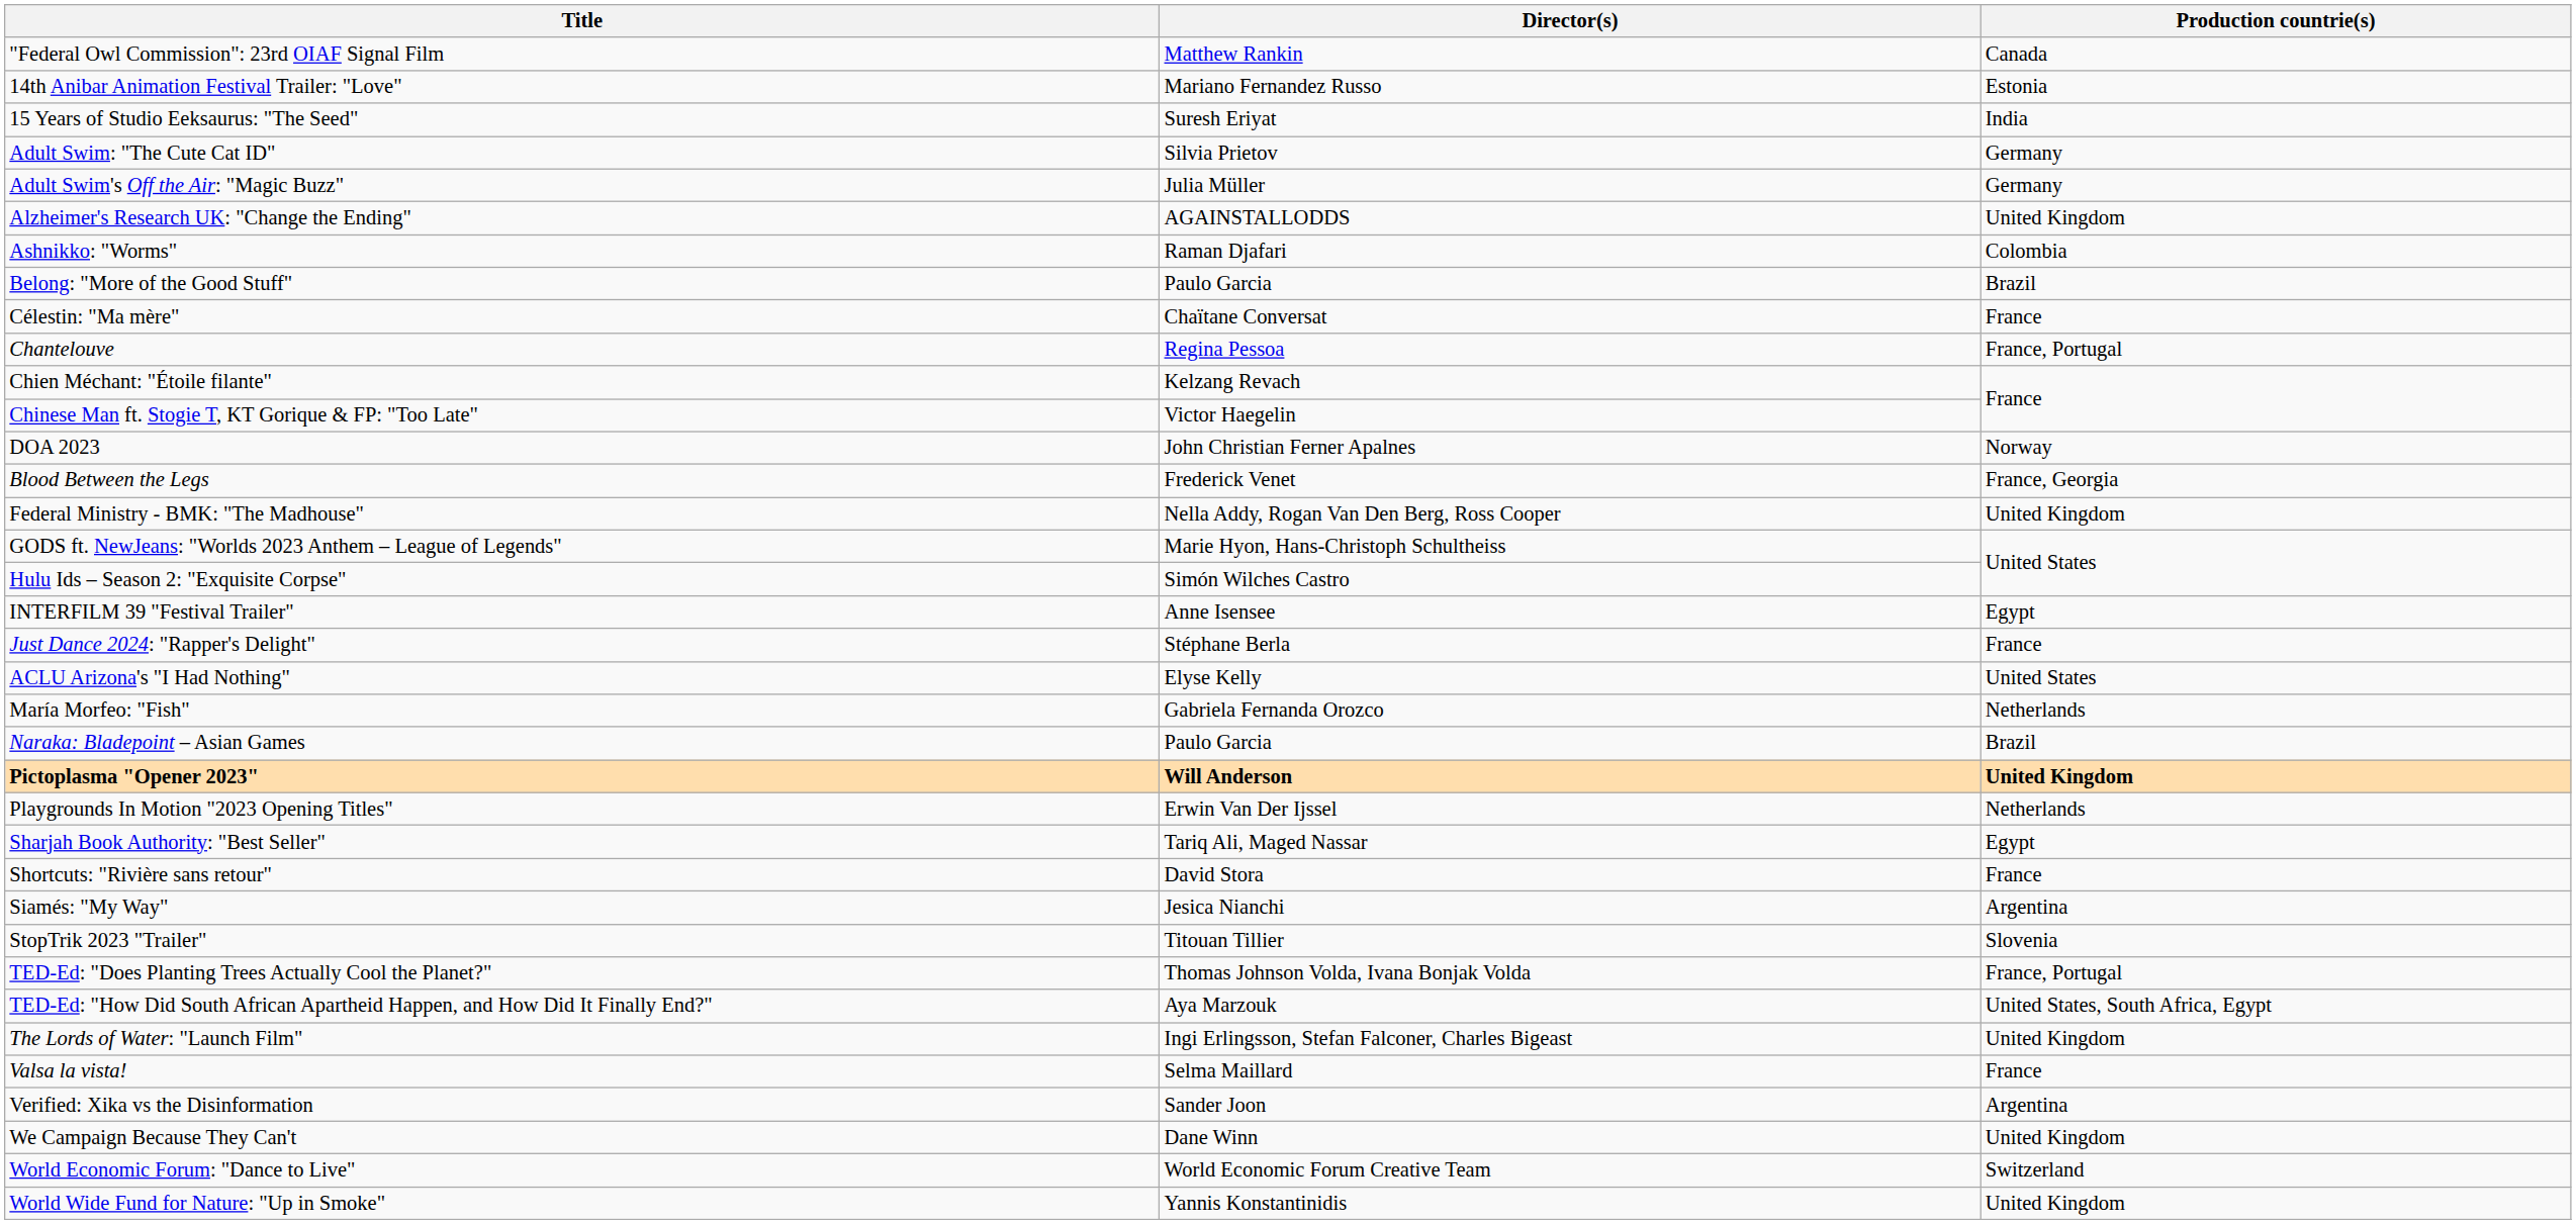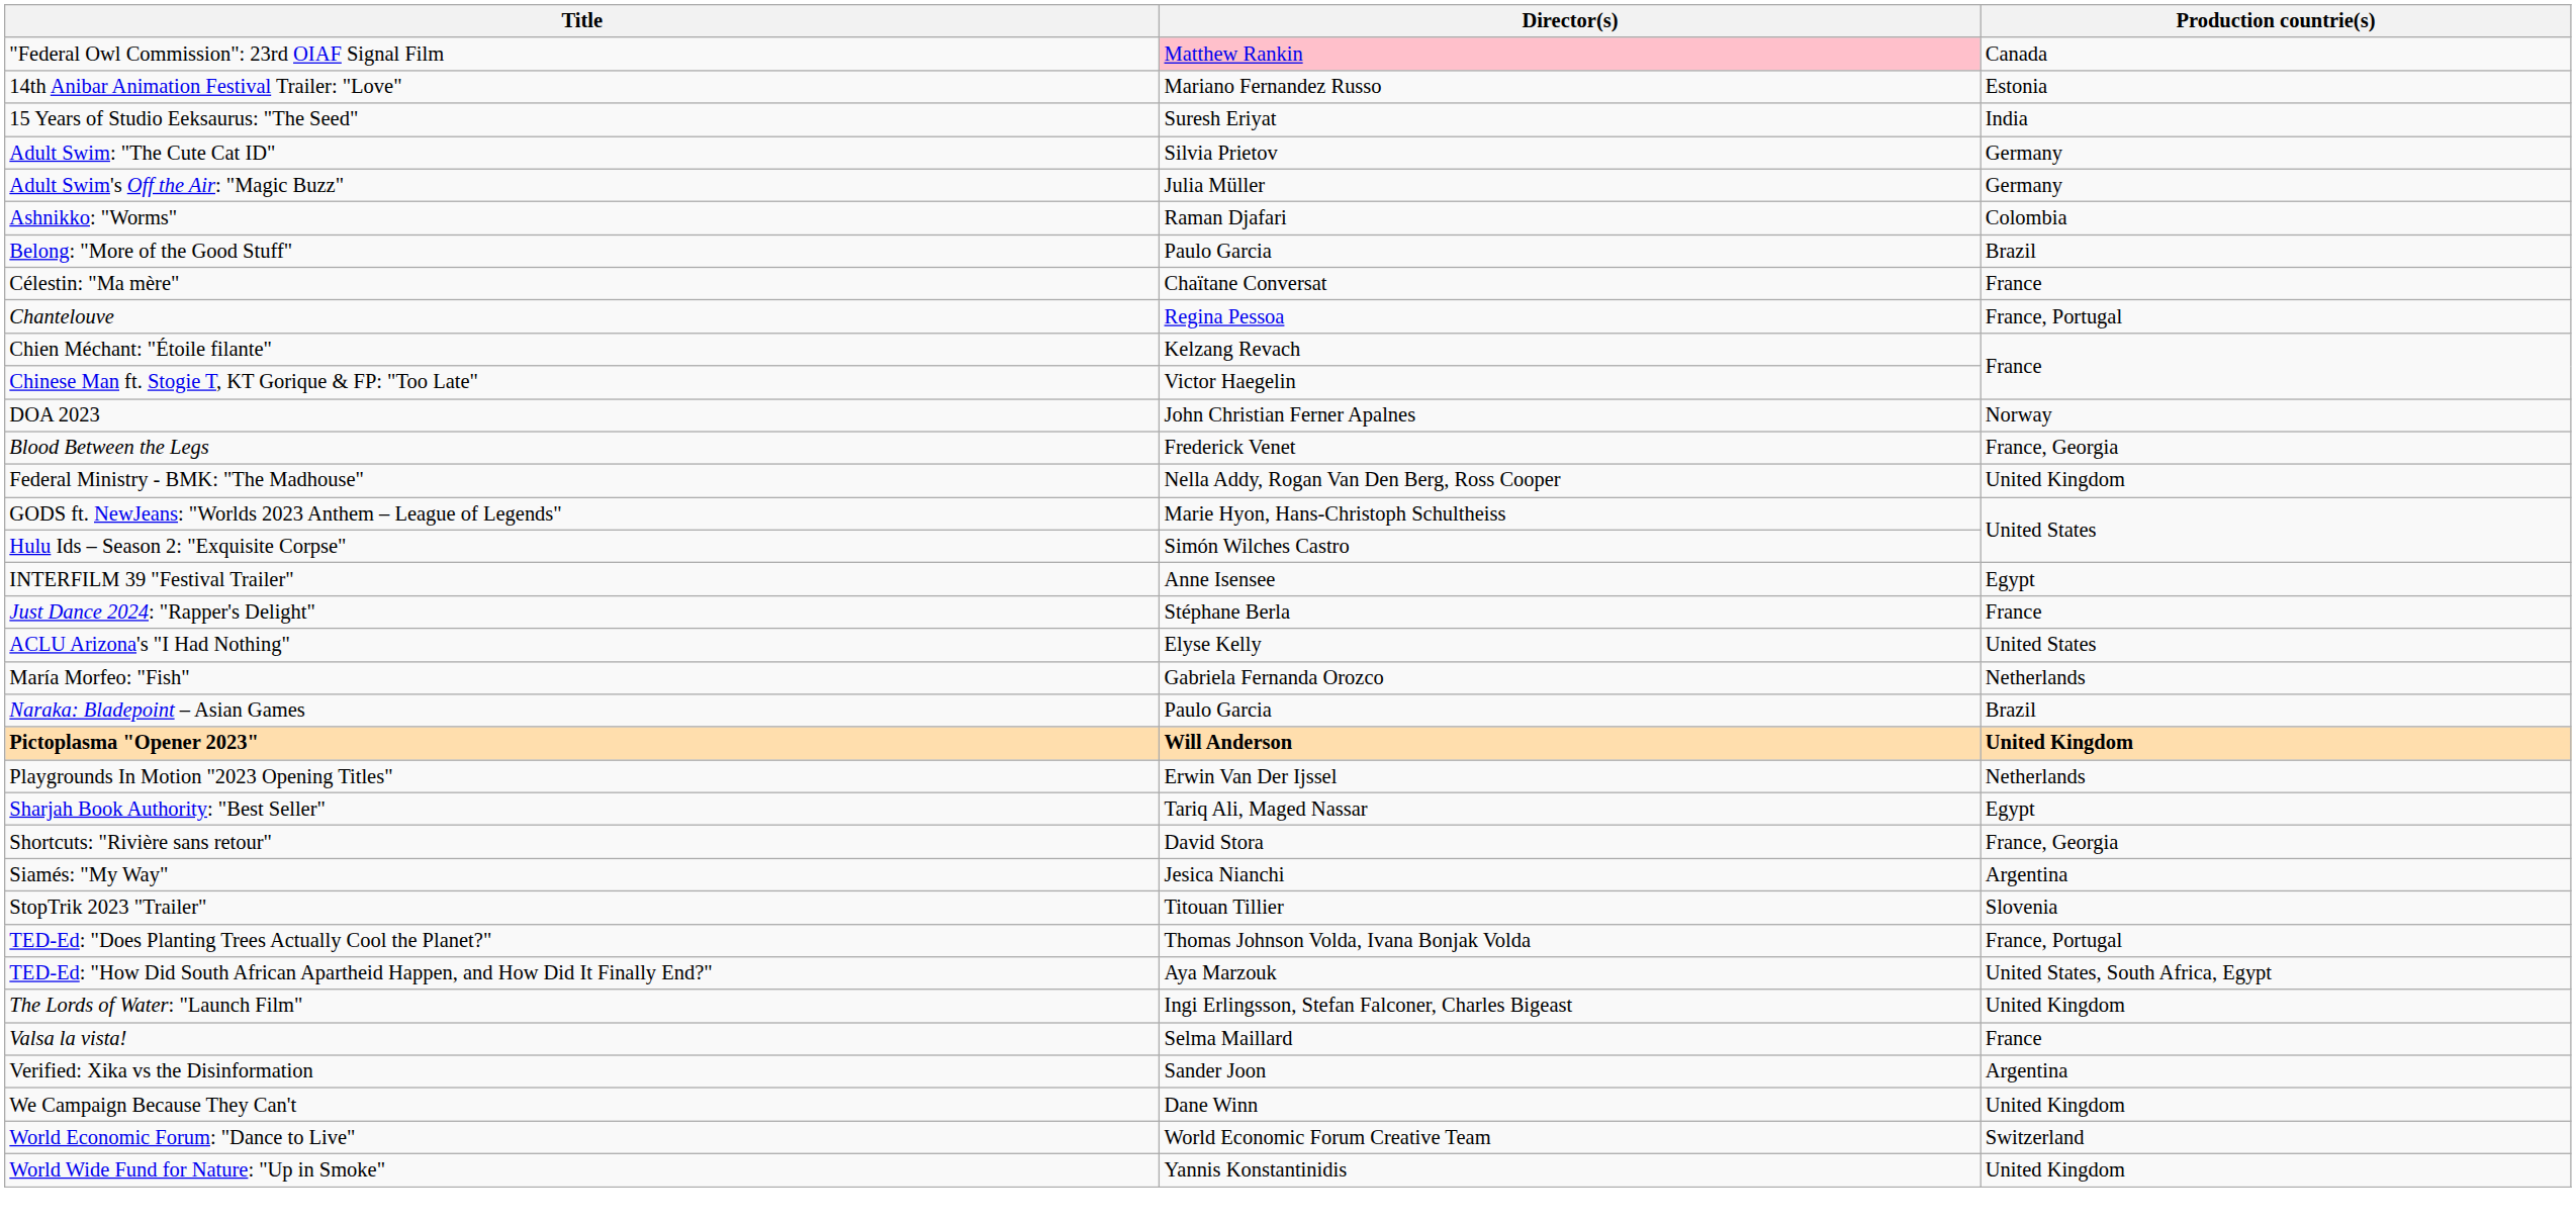 <table class="sortable wikitable" style="width:100%; margin-bottom:4px" cellpadding="5">
 <tr>
 <th scope="col" width="45%">Title</th>
 <th scope="col" width="32%">Director(s)</th>
 <th scope="col" width="23%">Production countrie(s)</th>
 </tr>
 <tr>
 <td>"Federal Owl Commission": 23rd <a href='#'>OIAF</a> Signal Film</td>
-<td><a href='#'>Matthew Rankin</a></td>
+<td style="background: pink;"><a href='#'>Matthew Rankin</a></td>
 <td>Canada</td>
 </tr>
 <tr>
 <td>14th <a href='#'>Anibar Animation Festival</a> Trailer: "Love"</td>
 <td>Mariano Fernandez Russo</td>
 <td>Estonia</td>
 </tr>
 <tr>
 <td>15 Years of Studio Eeksaurus: "The Seed"</td>
 <td>Suresh Eriyat</td>
 <td>India</td>
 </tr>
 <tr>
 <td><a href='#'>Adult Swim</a>: "The Cute Cat ID"</td>
 <td>Silvia Prietov</td>
 <td>Germany</td>
 </tr>
 <tr>
 <td><a href='#'>Adult Swim</a>'s <em><a href='#'>Off the Air</a></em>: "Magic Buzz"</td>
 <td>Julia Müller</td>
 <td>Germany</td>
-</tr>
-<tr>
-<td><a href='#'>Alzheimer's Research UK</a>: "Change the Ending"</td>
-<td>AGAINSTALLODDS</td>
-<td>United Kingdom</td>
 </tr>
 <tr>
 <td><a href='#'>Ashnikko</a>: "Worms"</td>
 <td>Raman Djafari</td>
 <td>Colombia</td>
 </tr>
 <tr>
 <td><a href='#'>Belong</a>: "More of the Good Stuff"</td>
 <td>Paulo Garcia</td>
 <td>Brazil</td>
 </tr>
 <tr>
 <td>Célestin: "Ma mère"</td>
 <td>Chaïtane Conversat</td>
 <td>France</td>
 </tr>
 <tr>
 <td><em>Chantelouve</em></td>
 <td><a href='#'>Regina Pessoa</a></td>
 <td>France, Portugal</td>
 </tr>
 <tr>
 <td>Chien Méchant: "Étoile filante"</td>
 <td>Kelzang Revach</td>
 <td rowspan="2">France</td>
 </tr>
 <tr>
 <td><a href='#'>Chinese Man</a> ft. <a href='#'>Stogie T</a>, KT Gorique & FP: "Too Late"</td>
 <td>Victor Haegelin</td>
 </tr>
 <tr>
 <td>DOA 2023</td>
 <td>John Christian Ferner Apalnes</td>
 <td>Norway</td>
 </tr>
 <tr>
 <td><em>Blood Between the Legs</em></td>
 <td>Frederick Venet</td>
 <td>France, Georgia</td>
 </tr>
 <tr>
 <td>Federal Ministry - BMK: "The Madhouse"</td>
 <td>Nella Addy, Rogan Van Den Berg, Ross Cooper</td>
 <td>United Kingdom</td>
 </tr>
 <tr>
 <td>GODS ft. <a href='#'>NewJeans</a>: "Worlds 2023 Anthem – League of Legends"</td>
 <td>Marie Hyon, Hans-Christoph Schultheiss</td>
 <td rowspan="2">United States</td>
 </tr>
 <tr>
 <td><a href='#'>Hulu</a> Ids – Season 2: "Exquisite Corpse"</td>
 <td>Simón Wilches Castro</td>
 </tr>
 <tr>
 <td>INTERFILM 39 "Festival Trailer"</td>
 <td>Anne Isensee</td>
 <td>Egypt</td>
 </tr>
 <tr>
 <td><em><a href='#'>Just Dance 2024</a></em>: "Rapper's Delight"</td>
 <td>Stéphane Berla</td>
 <td>France</td>
 </tr>
 <tr>
 <td><a href='#'>ACLU Arizona</a>'s "I Had Nothing"</td>
 <td>Elyse Kelly</td>
 <td>United States</td>
 </tr>
 <tr>
 <td>María Morfeo: "Fish"</td>
 <td>Gabriela Fernanda Orozco</td>
 <td>Netherlands</td>
 </tr>
 <tr>
 <td><em><a href='#'>Naraka: Bladepoint</a></em> – Asian Games</td>
 <td>Paulo Garcia</td>
 <td>Brazil</td>
 </tr>
 <tr style="background:#FFDEAD;">
 <td><strong>Pictoplasma "Opener 2023"</strong></td>
 <td><strong>Will Anderson</strong></td>
 <td><strong>United Kingdom</strong></td>
 </tr>
 <tr>
 <td>Playgrounds In Motion "2023 Opening Titles"</td>
 <td>Erwin Van Der Ijssel</td>
 <td>Netherlands</td>
 </tr>
 <tr>
 <td><a href='#'>Sharjah Book Authority</a>: "Best Seller"</td>
 <td>Tariq Ali, Maged Nassar</td>
 <td>Egypt</td>
 </tr>
 <tr>
 <td>Shortcuts: "Rivière sans retour"</td>
 <td>David Stora</td>
-<td>France</td>
+<td>France, Georgia</td>
 </tr>
 <tr>
 <td>Siamés: "My Way"</td>
 <td>Jesica Nianchi</td>
 <td>Argentina</td>
 </tr>
 <tr>
 <td>StopTrik 2023 "Trailer"</td>
 <td>Titouan Tillier</td>
 <td>Slovenia</td>
 </tr>
 <tr>
 <td><a href='#'>TED-Ed</a>: "Does Planting Trees Actually Cool the Planet?"</td>
 <td>Thomas Johnson Volda, Ivana Bonjak Volda</td>
 <td>France, Portugal</td>
 </tr>
 <tr>
 <td><a href='#'>TED-Ed</a>: "How Did South African Apartheid Happen, and How Did It Finally End?"</td>
 <td>Aya Marzouk</td>
 <td>United States, South Africa, Egypt</td>
 </tr>
 <tr>
 <td><em>The Lords of Water</em>: "Launch Film"</td>
 <td>Ingi Erlingsson, Stefan Falconer, Charles Bigeast</td>
 <td>United Kingdom</td>
 </tr>
 <tr>
 <td><em>Valsa la vista!</em></td>
 <td>Selma Maillard</td>
 <td>France</td>
 </tr>
 <tr>
 <td>Verified: Xika vs the Disinformation</td>
 <td>Sander Joon</td>
 <td>Argentina</td>
 </tr>
 <tr>
 <td>We Campaign Because They Can't</td>
 <td>Dane Winn</td>
 <td>United Kingdom</td>
 </tr>
 <tr>
 <td><a href='#'>World Economic Forum</a>: "Dance to Live"</td>
 <td>World Economic Forum Creative Team</td>
 <td>Switzerland</td>
 </tr>
 <tr>
 <td><a href='#'>World Wide Fund for Nature</a>: "Up in Smoke"</td>
 <td>Yannis Konstantinidis</td>
 <td>United Kingdom</td>
 </tr>
 <tr>
 </tr>
 </table>
